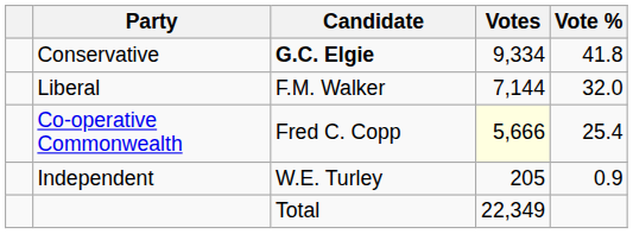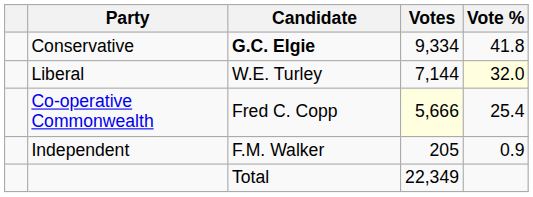 <table class="wikitable">
 <tr>
 <th></th>
 <th scope="col" width="175">Party</th>
 <th scope="col" width="150">Candidate</th>
 <th>Votes</th>
 <th>Vote %</th>
 </tr>
 <tr>
 <td>   </td>
 <td>Conservative</td>
 <td><strong>G.C. Elgie</strong></td>
 <td align=right>9,334</td>
 <td align=right>41.8</td>
 </tr>
 <tr>
 <td>   </td>
 <td>Liberal</td>
-<td>F.M. Walker</td>
+<td>W.E. Turley</td>
 <td align=right>7,144</td>
-<td align=right>32.0</td>
+<td align=right style="background: lightyellow;">32.0</td>
 </tr>
 <tr>
 <td>   </td>
 <td><a href='#'>Co-operative Commonwealth</a></td>
 <td>Fred C. Copp</td>
 <td align=right style="background: lightyellow;">5,666</td>
 <td align=right>25.4</td>
 </tr>
 <tr>
 <td>   </td>
 <td>Independent</td>
-<td>W.E. Turley</td>
+<td>F.M. Walker</td>
 <td align=right>205</td>
 <td align=right>0.9</td>
 </tr>
 <tr |>
 <td></td>
 <td></td>
 <td>Total</td>
 <td align=right>22,349</td>
 <td></td>
 </tr>
 </table>
